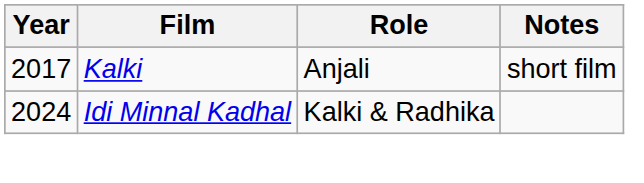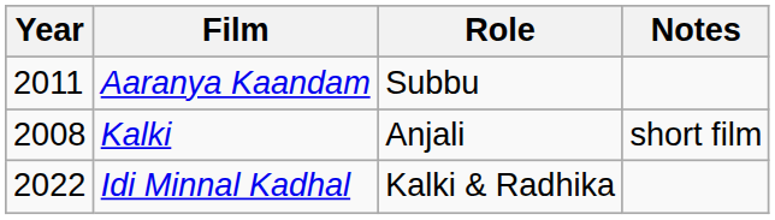 <table class="wikitable">
 <tr>
 <th>Year</th>
 <th>Film</th>
 <th>Role</th>
 <th>Notes</th>
 </tr>
 <tr>
-<td>2017</td>
+<td>2011</td>
+<td><em><a href='#'>Aaranya Kaandam</a></em></td>
+<td>Subbu</td>
+<td></td>
+</tr>
+<tr>
+<td>2008</td>
 <td><em><a href='#'>Kalki</a></em></td>
 <td>Anjali</td>
 <td>short film</td>
 </tr>
 <tr>
-<td>2024</td>
+<td>2022</td>
 <td><em><a href='#'>Idi Minnal Kadhal</a></em></td>
 <td>Kalki & Radhika</td>
 <td></td>
 </tr>
 </table>
